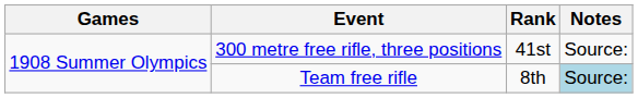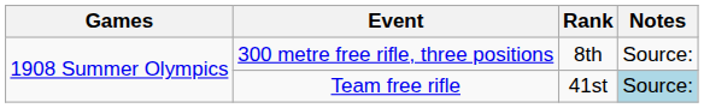 <table class="wikitable" style=" text-align:center;">
 <tr>
 <th>Games</th>
 <th>Event</th>
 <th>Rank</th>
 <th>Notes</th>
 </tr>
 <tr>
 <td style="white-space: nowrap;" rowspan=2><a href='#'>1908 Summer Olympics</a></td>
 <td style="white-space: nowrap;"><a href='#'>300 metre free rifle, three positions</a></td>
-<td>41st</td>
+<td>8th</td>
 <td align=left>Source:</td>
 </tr>
 <tr>
 <td style="white-space: nowrap;"><a href='#'>Team free rifle</a></td>
-<td>8th</td>
+<td>41st</td>
 <td align=left style="background: lightblue;">Source:</td>
 </tr>
 </table>
